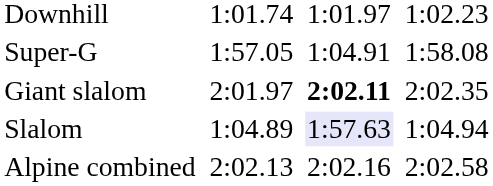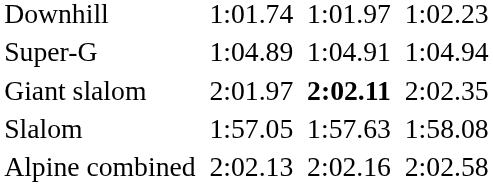 <table>
 <tr>
 <td>Downhill<br></td>
 <td></td>
 <td>1:01.74</td>
 <td></td>
 <td>1:01.97</td>
 <td></td>
 <td>1:02.23</td>
 </tr>
 <tr>
 <td>Super-G<br></td>
 <td></td>
-<td>1:57.05</td>
+<td>1:04.89</td>
 <td></td>
 <td>1:04.91</td>
 <td></td>
-<td>1:58.08</td>
+<td>1:04.94</td>
 </tr>
 <tr>
 <td>Giant slalom<br></td>
 <td></td>
 <td>2:01.97</td>
 <td></td>
 <td><strong>2:02.11</strong></td>
 <td></td>
 <td>2:02.35</td>
 </tr>
 <tr>
 <td>Slalom<br></td>
 <td></td>
-<td>1:04.89</td>
+<td>1:57.05</td>
 <td></td>
-<td style="background: lavender;">1:57.63</td>
+<td>1:57.63</td>
 <td></td>
-<td>1:04.94</td>
+<td>1:58.08</td>
 </tr>
 <tr>
 <td>Alpine combined<br></td>
 <td></td>
 <td>2:02.13</td>
 <td></td>
 <td>2:02.16</td>
 <td></td>
 <td>2:02.58</td>
 </tr>
 </table>
